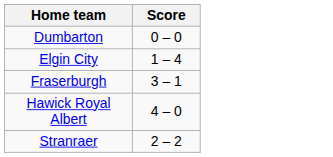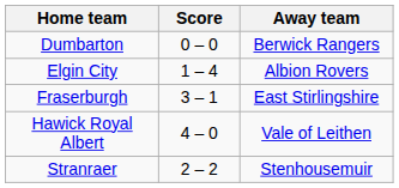 <table class="wikitable" style="text-align: center">
 <tr>
 <th width=140>Home team</th>
 <th width=70>Score</th>
+<th width=140>Away team</th>
 </tr>
 <tr>
 <td><a href='#'>Dumbarton</a></td>
 <td>0 – 0</td>
+<td><a href='#'>Berwick Rangers</a></td>
 </tr>
 <tr>
 <td><a href='#'>Elgin City</a></td>
 <td>1 – 4</td>
+<td><a href='#'>Albion Rovers</a></td>
 </tr>
 <tr>
 <td><a href='#'>Fraserburgh</a></td>
 <td>3 – 1</td>
+<td><a href='#'>East Stirlingshire</a></td>
 </tr>
 <tr>
 <td><a href='#'>Hawick Royal Albert</a></td>
 <td>4 – 0</td>
+<td><a href='#'>Vale of Leithen</a></td>
 </tr>
 <tr>
 <td><a href='#'>Stranraer</a></td>
 <td>2 – 2</td>
+<td><a href='#'>Stenhousemuir</a></td>
 </tr>
 </table>
